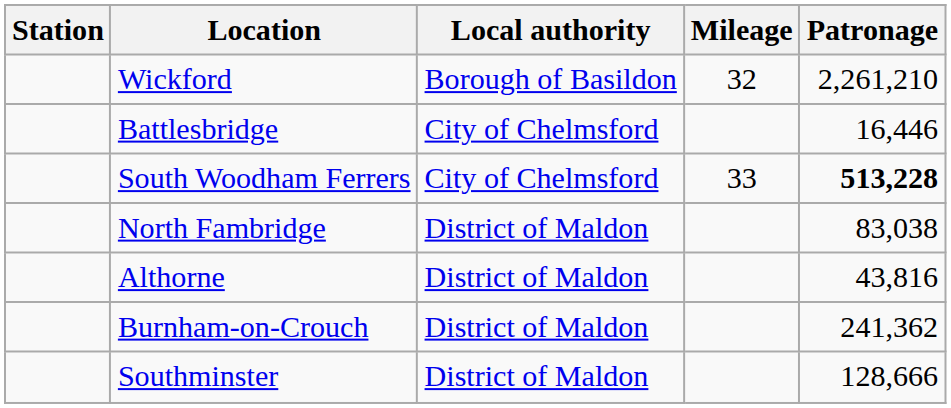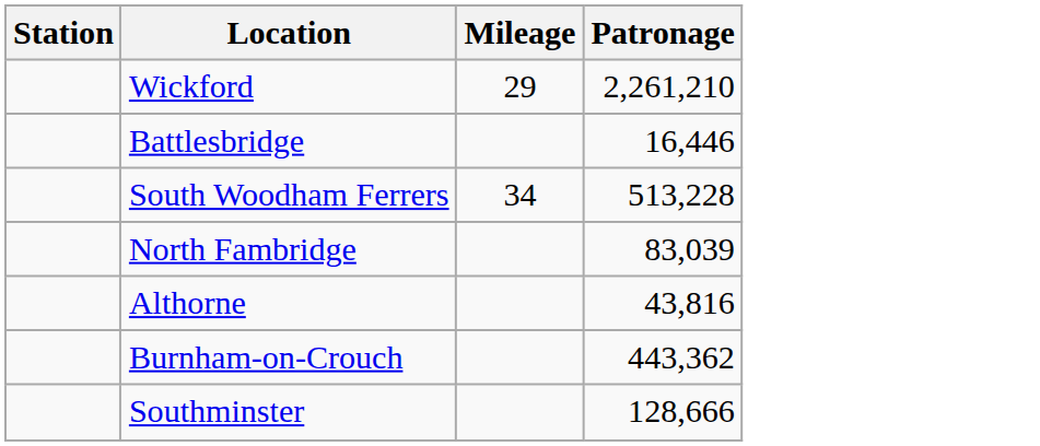 <table class="wikitable sortable" style="font-size:95%;" border="1" cellpadding="1">
 <tr>
 <th>Station</th>
 <th>Location</th>
-<th>Local authority</th>
 <th>Mileage</th>
 <th>Patronage</th>
 </tr>
 <tr>
 <td></td>
 <td><a href='#'>Wickford</a></td>
-<td><a href='#'>Borough of Basildon</a></td>
-<td align=center>32</td>
+<td align=center>29</td>
 <td align=right>2,261,210</td>
 </tr>
 <tr>
 <td></td>
 <td><a href='#'>Battlesbridge</a></td>
-<td><a href='#'>City of Chelmsford</a></td>
 <td align=center></td>
 <td align=right>16,446</td>
 </tr>
 <tr>
 <td></td>
 <td><a href='#'>South Woodham Ferrers</a></td>
-<td><a href='#'>City of Chelmsford</a></td>
-<td align=center>33</td>
-<td align=right><strong>513,228</strong></td>
+<td align=center>34</td>
+<td align=right>513,228</td>
 </tr>
 <tr>
 <td></td>
 <td><a href='#'>North Fambridge</a></td>
-<td><a href='#'>District of Maldon</a></td>
 <td align=center></td>
-<td align=right>83,038</td>
+<td align=right>83,039</td>
 </tr>
 <tr>
 <td></td>
 <td><a href='#'>Althorne</a></td>
-<td><a href='#'>District of Maldon</a></td>
 <td align=center></td>
 <td align=right>43,816</td>
 </tr>
 <tr>
 <td></td>
 <td><a href='#'>Burnham-on-Crouch</a></td>
-<td><a href='#'>District of Maldon</a></td>
 <td align=center></td>
-<td align=right>241,362</td>
+<td align=right>443,362</td>
 </tr>
 <tr>
 <td></td>
 <td><a href='#'>Southminster</a></td>
-<td><a href='#'>District of Maldon</a></td>
 <td align=center></td>
 <td align=right>128,666</td>
 </tr>
 </table>
